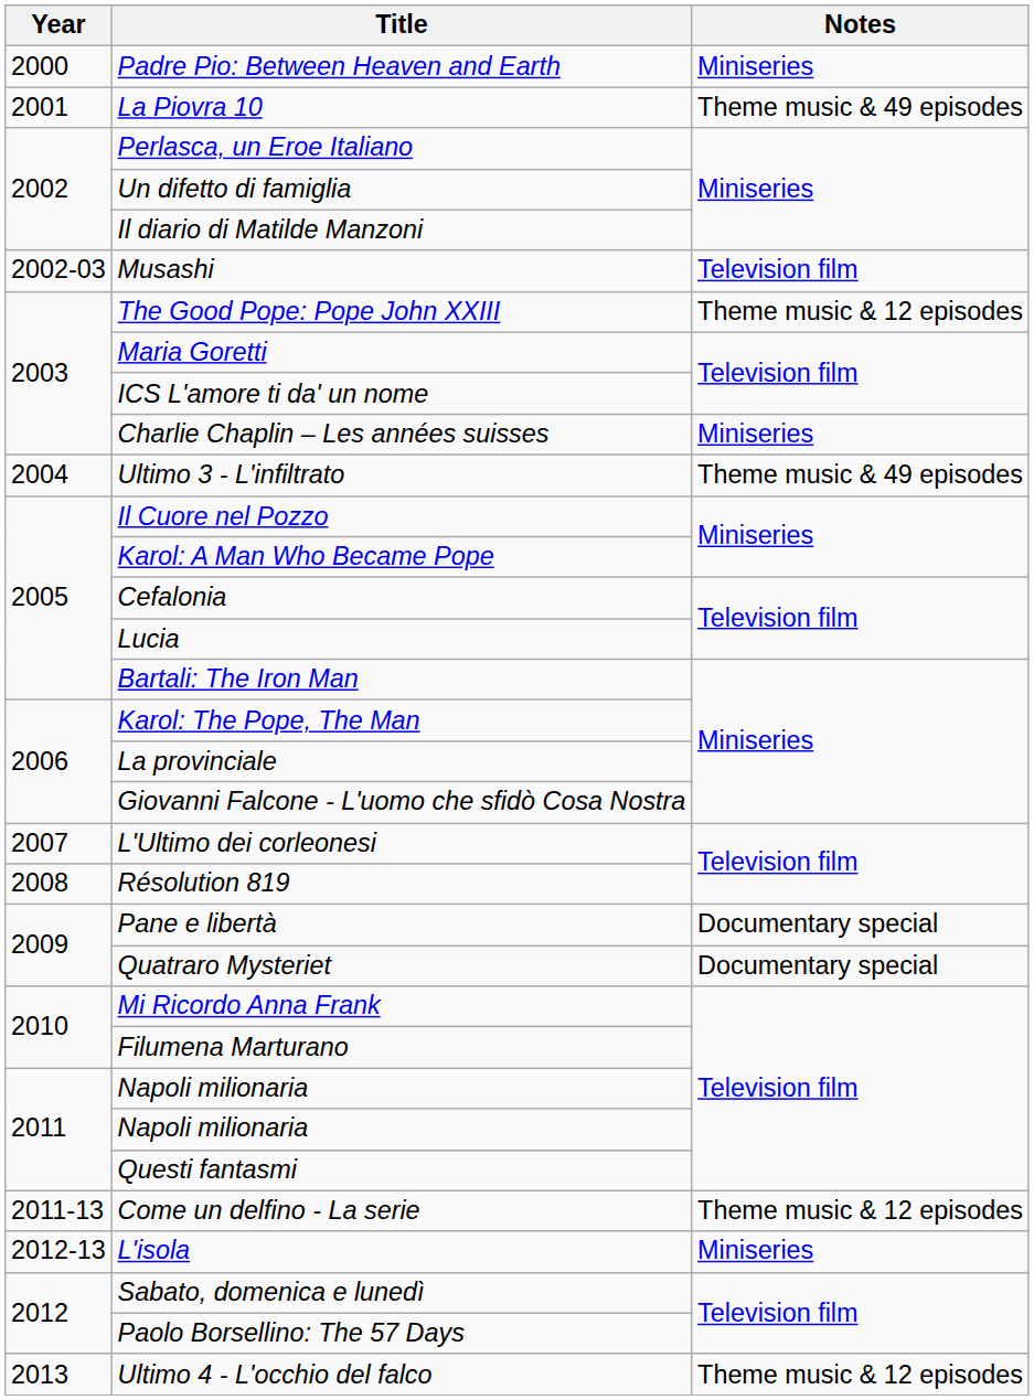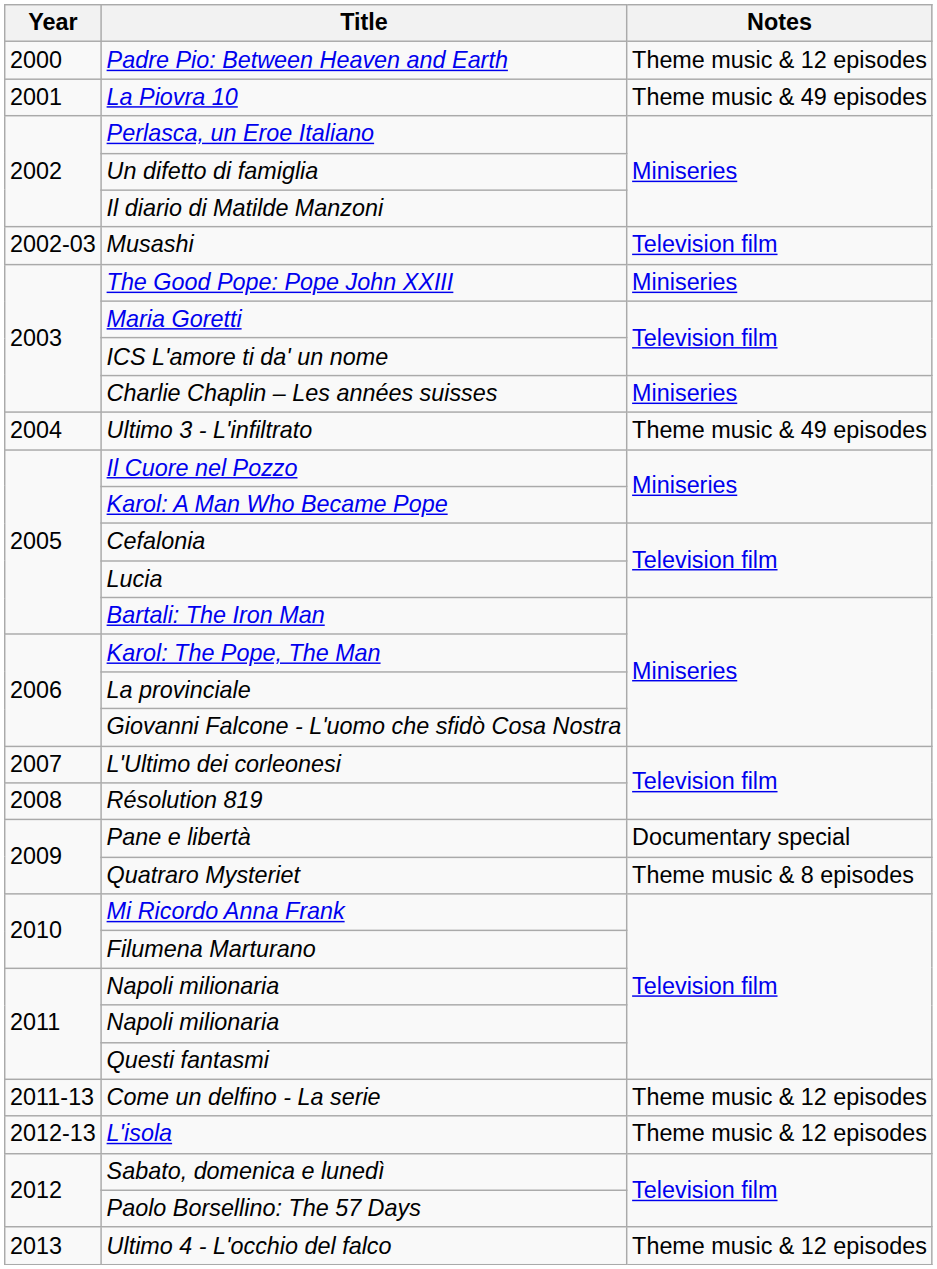 <table class="wikitable sortable">
 <tr>
 <th>Year</th>
 <th>Title</th>
 <th>Notes</th>
 </tr>
 <tr>
 <td>2000</td>
 <td><em><a href='#'>Padre Pio: Between Heaven and Earth</a></em></td>
-<td><a href='#'>Miniseries</a></td>
+<td>Theme music & 12 episodes</td>
 </tr>
 <tr>
 <td>2001</td>
 <td><em><a href='#'>La Piovra 10</a></em></td>
 <td>Theme music & 49 episodes</td>
 </tr>
 <tr>
 <td rowspan="3">2002</td>
 <td><em><a href='#'>Perlasca, un Eroe Italiano</a></em></td>
 <td rowspan="3"><a href='#'>Miniseries</a></td>
 </tr>
 <tr>
 <td><em>Un difetto di famiglia</em></td>
 </tr>
 <tr>
 <td><em>Il diario di Matilde Manzoni</em></td>
 </tr>
 <tr>
 <td>2002-03</td>
 <td><em>Musashi</em></td>
 <td><a href='#'>Television film</a></td>
 </tr>
 <tr>
 <td rowspan="4">2003</td>
 <td><em><a href='#'>The Good Pope: Pope John XXIII</a></em></td>
-<td>Theme music & 12 episodes</td>
+<td><a href='#'>Miniseries</a></td>
 </tr>
 <tr>
 <td><a href='#'><em>Maria Goretti</em></a></td>
 <td rowspan="2"><a href='#'>Television film</a></td>
 </tr>
 <tr>
 <td><em>ICS L'amore ti da' un nome</em></td>
 </tr>
 <tr>
 <td><em>Charlie Chaplin – Les années suisses</em></td>
 <td><a href='#'>Miniseries</a></td>
 </tr>
 <tr>
 <td>2004</td>
 <td><em>Ultimo 3 - L'infiltrato</em></td>
 <td>Theme music & 49 episodes</td>
 </tr>
 <tr>
 <td rowspan="5">2005</td>
 <td><em><a href='#'>Il Cuore nel Pozzo</a></em></td>
 <td rowspan="2"><a href='#'>Miniseries</a></td>
 </tr>
 <tr>
 <td><em><a href='#'>Karol: A Man Who Became Pope</a></em></td>
 </tr>
 <tr>
 <td><em>Cefalonia</em></td>
 <td rowspan="2"><a href='#'>Television film</a></td>
 </tr>
 <tr>
 <td><em>Lucia</em></td>
 </tr>
 <tr>
 <td><em><a href='#'>Bartali: The Iron Man</a></em></td>
 <td rowspan="4"><a href='#'>Miniseries</a></td>
 </tr>
 <tr>
 <td rowspan="3">2006</td>
 <td><em><a href='#'>Karol: The Pope, The Man</a></em></td>
 </tr>
 <tr>
 <td><em>La provinciale</em></td>
 </tr>
 <tr>
 <td><em>Giovanni Falcone - L'uomo che sfidò Cosa Nostra</em></td>
 </tr>
 <tr>
 <td>2007</td>
 <td><em>L'Ultimo dei corleonesi</em></td>
 <td rowspan="2"><a href='#'>Television film</a></td>
 </tr>
 <tr>
 <td>2008</td>
 <td><em>Résolution 819</em></td>
 </tr>
 <tr>
 <td rowspan="2">2009</td>
 <td><em>Pane e libertà</em></td>
 <td>Documentary special</td>
 </tr>
 <tr>
 <td><em>Quatraro Mysteriet</em></td>
-<td>Documentary special</td>
+<td>Theme music & 8 episodes</td>
 </tr>
 <tr>
 <td rowspan="2">2010</td>
 <td><em><a href='#'>Mi Ricordo Anna Frank</a></em></td>
 <td rowspan="5"><a href='#'>Television film</a></td>
 </tr>
 <tr>
 <td><em>Filumena Marturano</em></td>
 </tr>
 <tr>
 <td rowspan="3">2011</td>
 <td><em>Napoli milionaria</em></td>
 </tr>
 <tr>
 <td><em>Napoli milionaria</em></td>
 </tr>
 <tr>
 <td><em>Questi fantasmi</em></td>
 </tr>
 <tr>
 <td>2011-13</td>
 <td><em>Come un delfino - La serie</em></td>
 <td>Theme music & 12 episodes</td>
 </tr>
 <tr>
 <td>2012-13</td>
 <td><a href='#'><em>L'isola</em></a></td>
-<td><a href='#'>Miniseries</a></td>
+<td>Theme music & 12 episodes</td>
 </tr>
 <tr>
 <td rowspan="2">2012</td>
 <td><em>Sabato, domenica e lunedì</em></td>
 <td rowspan="2"><a href='#'>Television film</a></td>
 </tr>
 <tr>
 <td><em>Paolo Borsellino: The 57 Days</em></td>
 </tr>
 <tr>
 <td>2013</td>
 <td><em>Ultimo 4 - L'occhio del falco</em></td>
 <td>Theme music & 12 episodes</td>
 </tr>
 </table>
